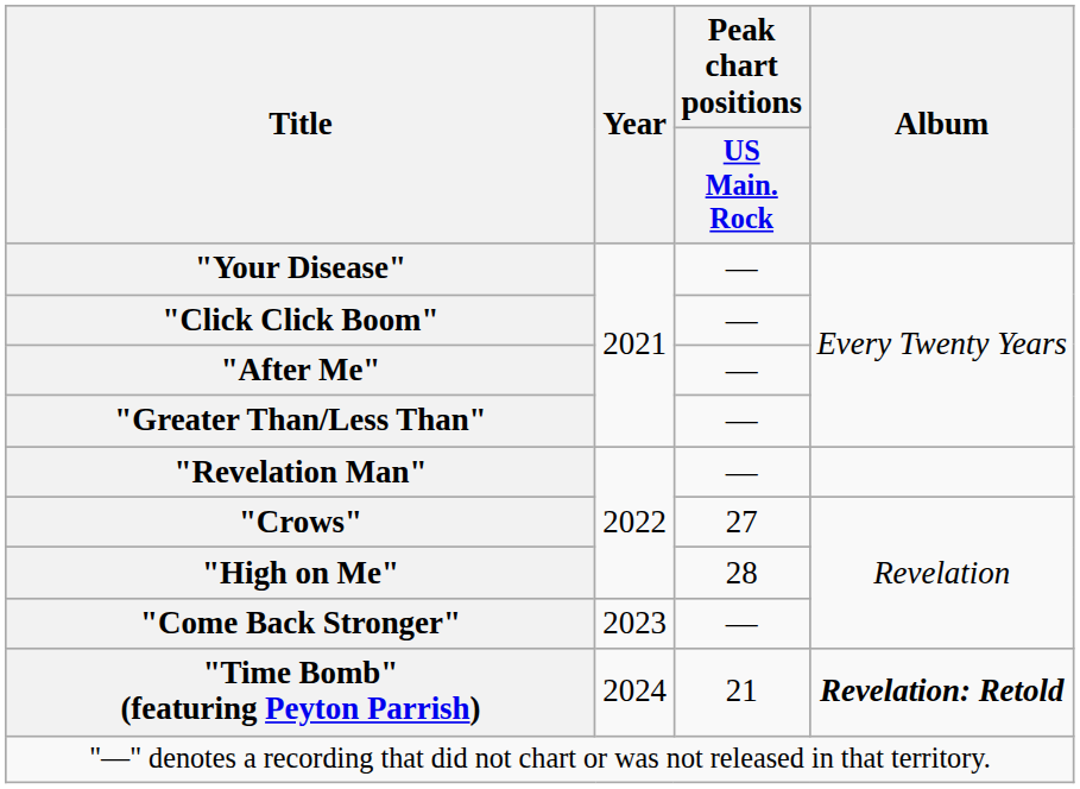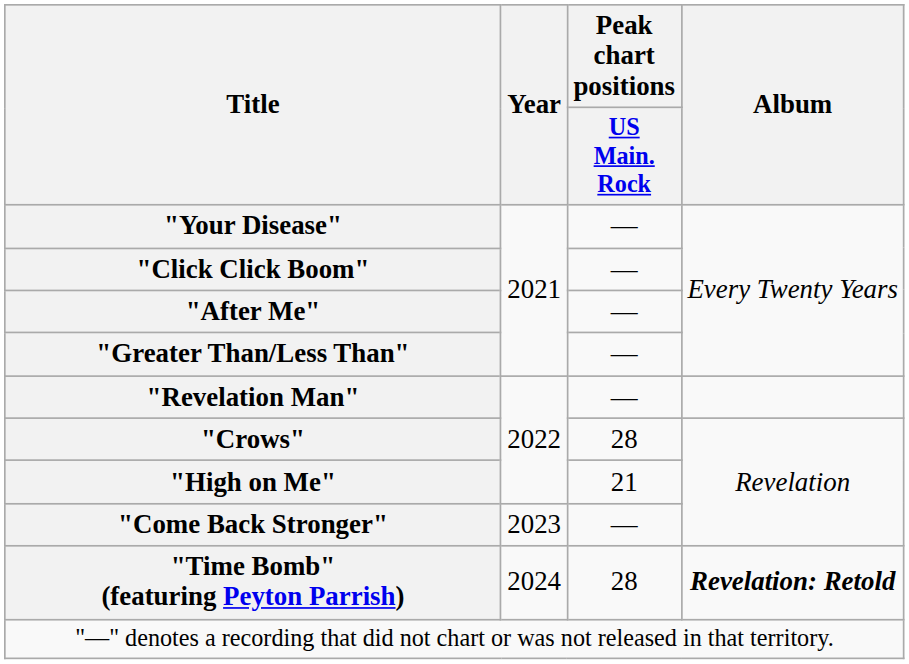 <table class="wikitable plainrowheaders" style="text-align:center;">
 <tr>
 <th scope="col" rowspan="2" style="width:18em;">Title</th>
 <th scope="col" rowspan="2">Year</th>
 <th scope="col" colspan="1">Peak chart positions</th>
 <th scope="col" rowspan="2">Album</th>
 </tr>
 <tr>
 <th scope="col" style="width:3em;font-size:90%;"><a href='#'>US<br>Main.<br>Rock</a><br></th>
 </tr>
 <tr>
 <th scope="row">"Your Disease"</th>
 <td rowspan="4">2021</td>
 <td>—</td>
 <td rowspan="4"><em>Every Twenty Years</em></td>
 </tr>
 <tr>
 <th scope="row">"Click Click Boom"</th>
 <td>—</td>
 </tr>
 <tr>
 <th scope="row">"After Me"</th>
 <td>—</td>
 </tr>
 <tr>
 <th scope="row">"Greater Than/Less Than"</th>
 <td>—</td>
 </tr>
 <tr>
 <th scope="row">"Revelation Man"</th>
 <td rowspan="3">2022</td>
 <td>—</td>
 <td></td>
 </tr>
 <tr>
 <th scope="row">"Crows"</th>
-<td>27</td>
+<td>28</td>
 <td rowspan="3"><em>Revelation</em></td>
 </tr>
 <tr>
 <th scope="row">"High on Me"</th>
-<td>28</td>
+<td>21</td>
 </tr>
 <tr>
 <th scope="row">"Come Back Stronger"</th>
 <td>2023</td>
 <td>—</td>
 </tr>
 <tr>
 <th scope="row">"Time Bomb"<br><span>(featuring <a href='#'>Peyton Parrish</a>)</span></th>
 <td>2024</td>
-<td>21</td>
+<td>28</td>
 <td><strong><em>Revelation: Retold</em></strong></td>
 </tr>
 <tr>
 <td colspan="14" style="font-size:90%">"—" denotes a recording that did not chart or was not released in that territory.</td>
 </tr>
 </table>
